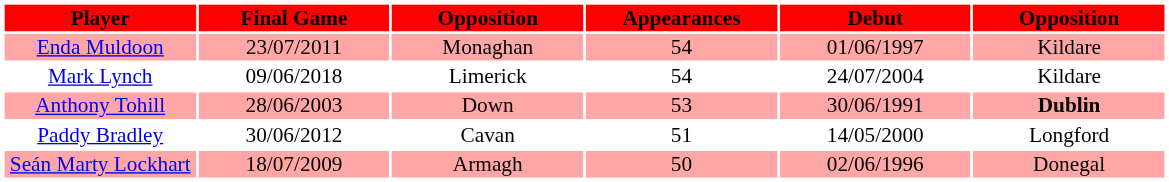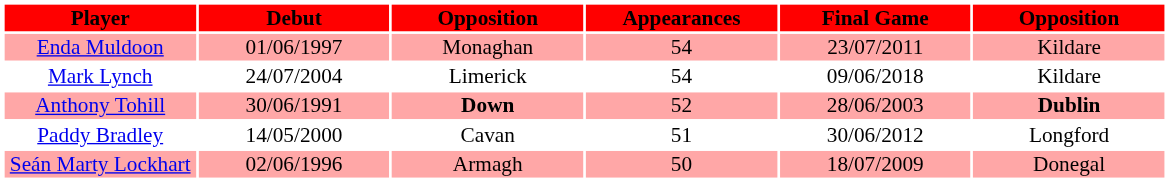 <table>
 <tr bgcolor=#FF0000>
 <th width=16%>Player</th>
-<th width=16%>Final Game</th>
+<th width=16%>Debut</th>
 <th width=16%>Opposition</th>
 <th width=16%>Appearances</th>
-<th width=16%>Debut</th>
+<th width=16%>Final Game</th>
 <th width=16%>Opposition</th>
 </tr>
 <tr bgcolor=#FFA7A7>
 <td align=center><a href='#'>Enda Muldoon</a></td>
-<td align=center>23/07/2011</td>
+<td align=center>01/06/1997</td>
 <td align=center>Monaghan</td>
 <td align=center>54</td>
-<td align=center>01/06/1997</td>
+<td align=center>23/07/2011</td>
 <td align=center>Kildare</td>
 </tr>
 <tr bgcolor=#FFFFFF>
 <td align=center><a href='#'>Mark Lynch</a></td>
-<td align=center>09/06/2018</td>
+<td align=center>24/07/2004</td>
 <td align=center>Limerick</td>
 <td align=center>54</td>
-<td align=center>24/07/2004</td>
+<td align=center>09/06/2018</td>
 <td align=center>Kildare</td>
 </tr>
 <tr bgcolor=#FFA7A7>
 <td align=center><a href='#'>Anthony Tohill</a></td>
+<td align=center>30/06/1991</td>
+<td align=center><strong>Down</strong></td>
+<td align=center>52</td>
 <td align=center>28/06/2003</td>
-<td align=center>Down</td>
-<td align=center>53</td>
-<td align=center>30/06/1991</td>
 <td align=center><strong>Dublin</strong></td>
 </tr>
 <tr bgcolor=#FFFFFF>
 <td align=center><a href='#'>Paddy Bradley</a></td>
-<td align=center>30/06/2012</td>
+<td align=center>14/05/2000</td>
 <td align=center>Cavan</td>
 <td align=center>51</td>
-<td align=center>14/05/2000</td>
+<td align=center>30/06/2012</td>
 <td align=center>Longford</td>
 </tr>
 <tr bgcolor=#FFA7A7>
 <td align=center><a href='#'>Seán Marty Lockhart</a></td>
-<td align=center>18/07/2009</td>
+<td align=center>02/06/1996</td>
 <td align=center>Armagh</td>
 <td align=center>50</td>
-<td align=center>02/06/1996</td>
+<td align=center>18/07/2009</td>
 <td align=center>Donegal</td>
 </tr>
 </table>
